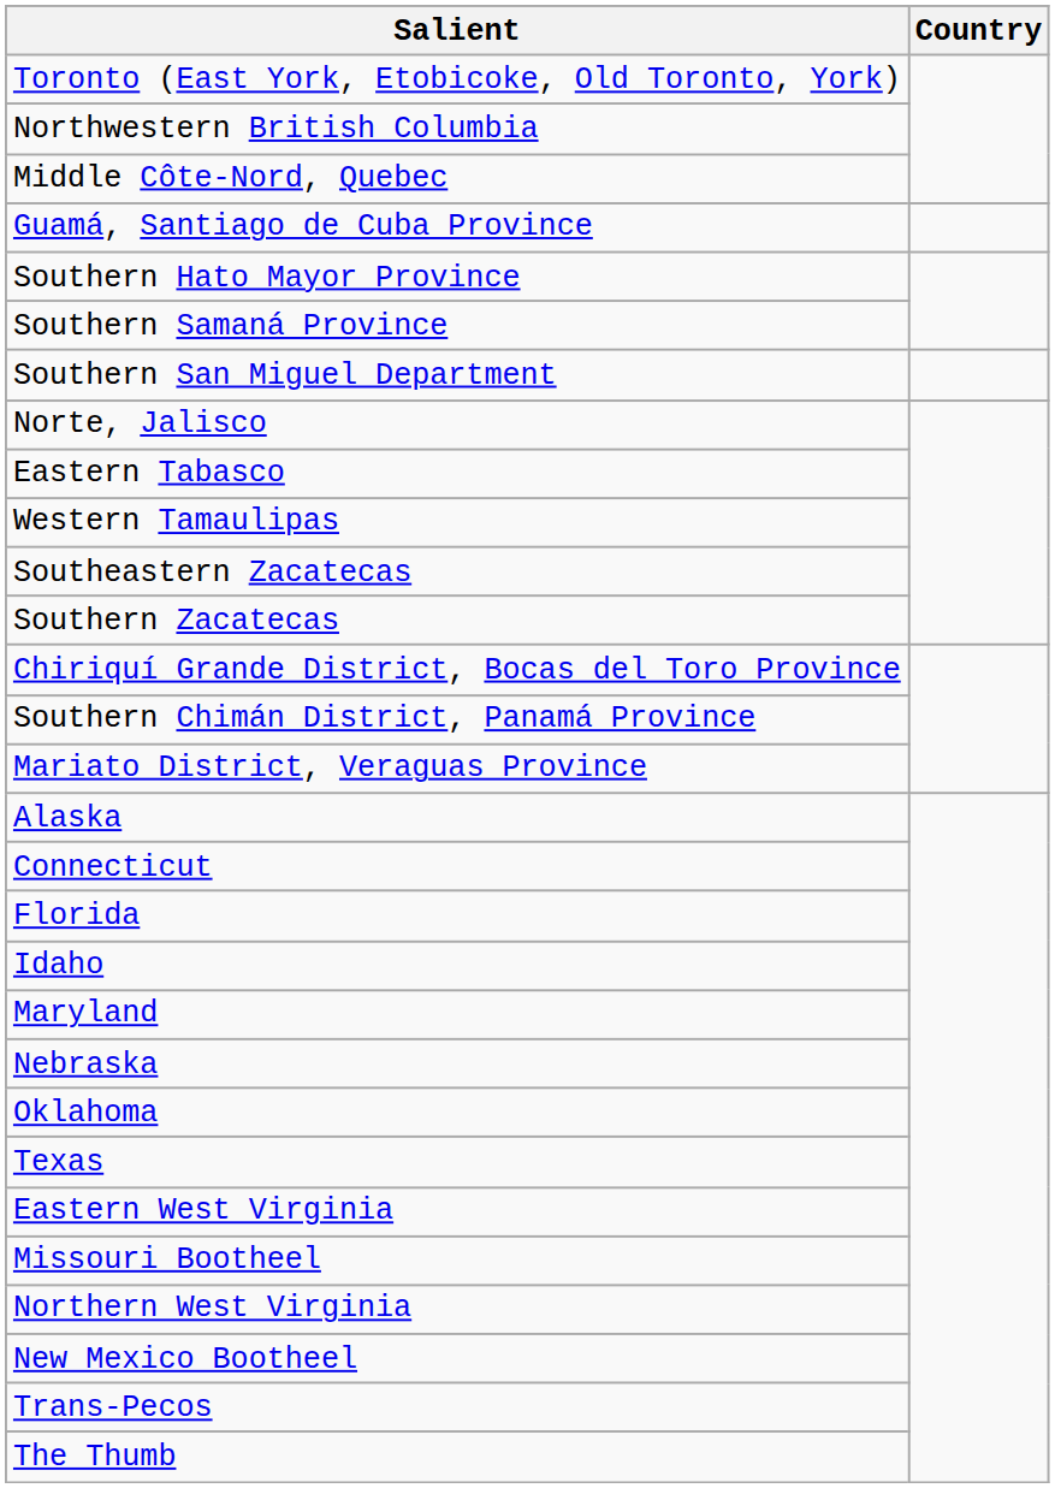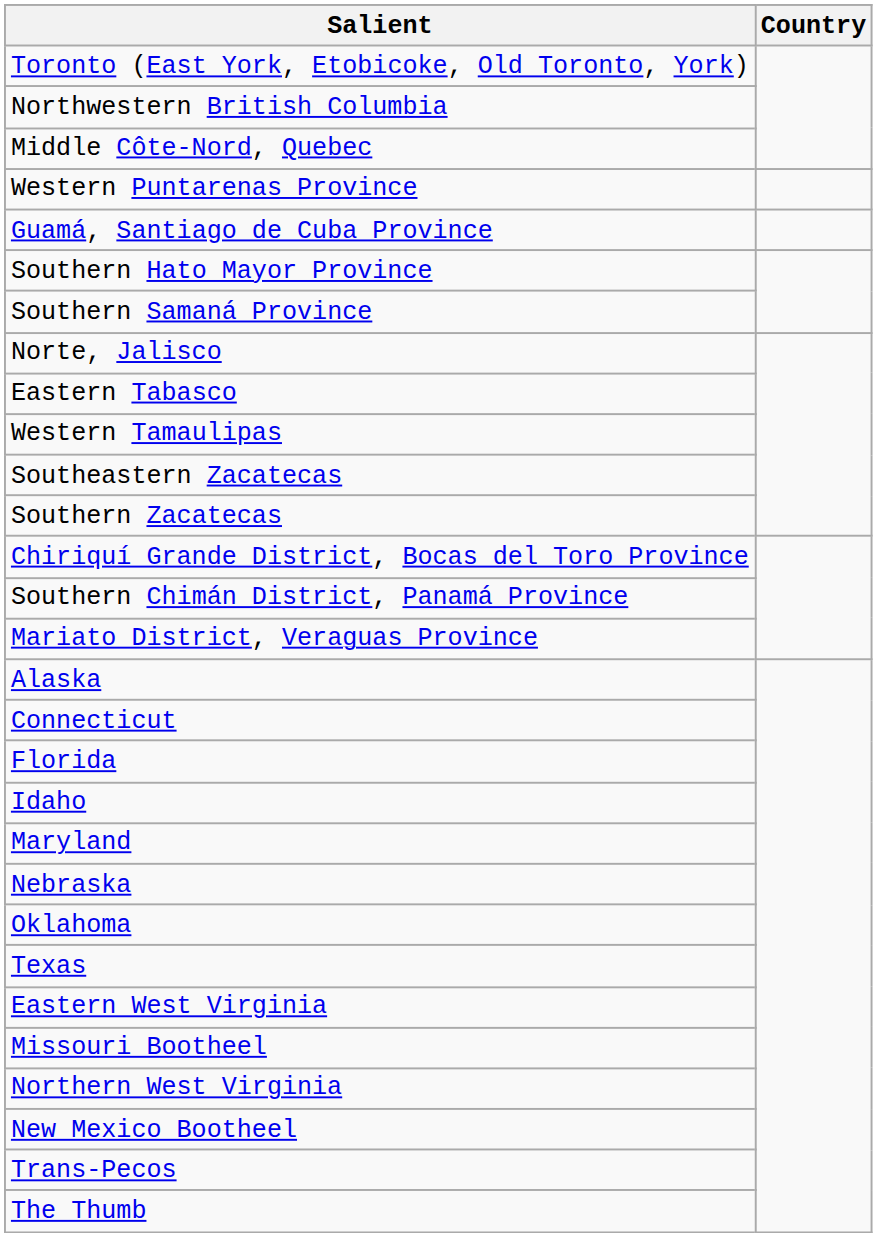 <table class="wikitable sortable">
 <tr>
 <th>Salient</th>
 <th>Country</th>
 </tr>
 <tr>
 <td><a href='#'>Toronto</a> (<a href='#'>East York</a>, <a href='#'>Etobicoke</a>, <a href='#'>Old Toronto</a>, <a href='#'>York</a>)</td>
 <td rowspan="3"></td>
 </tr>
 <tr>
 <td>Northwestern <a href='#'>British Columbia</a></td>
 </tr>
 <tr>
 <td>Middle <a href='#'>Côte-Nord</a>, <a href='#'>Quebec</a></td>
 </tr>
 <tr>
+<td>Western <a href='#'>Puntarenas Province</a></td>
+<td></td>
+</tr>
+<tr>
 <td><a href='#'>Guamá</a>, <a href='#'>Santiago de Cuba Province</a></td>
 <td></td>
 </tr>
 <tr>
 <td>Southern <a href='#'>Hato Mayor Province</a></td>
 <td rowspan="2"></td>
 </tr>
 <tr>
 <td>Southern <a href='#'>Samaná Province</a></td>
-</tr>
-<tr>
-<td>Southern <a href='#'>San Miguel Department</a></td>
-<td></td>
 </tr>
 <tr>
 <td>Norte, <a href='#'>Jalisco</a></td>
 <td rowspan="5"></td>
 </tr>
 <tr>
 <td>Eastern <a href='#'>Tabasco</a></td>
 </tr>
 <tr>
 <td>Western <a href='#'>Tamaulipas</a></td>
 </tr>
 <tr>
 <td>Southeastern <a href='#'>Zacatecas</a></td>
 </tr>
 <tr>
 <td>Southern <a href='#'>Zacatecas</a></td>
 </tr>
 <tr>
 <td><a href='#'>Chiriquí Grande District</a>, <a href='#'>Bocas del Toro Province</a></td>
 <td rowspan="3"></td>
 </tr>
 <tr>
 <td>Southern <a href='#'>Chimán District</a>, <a href='#'>Panamá Province</a></td>
 </tr>
 <tr>
 <td><a href='#'>Mariato District</a>, <a href='#'>Veraguas Province</a></td>
 </tr>
 <tr>
 <td><a href='#'>Alaska</a></td>
 <td rowspan="14"></td>
 </tr>
 <tr>
 <td><a href='#'>Connecticut</a></td>
 </tr>
 <tr>
 <td><a href='#'>Florida</a></td>
 </tr>
 <tr>
 <td><a href='#'>Idaho</a></td>
 </tr>
 <tr>
 <td><a href='#'>Maryland</a></td>
 </tr>
 <tr>
 <td><a href='#'>Nebraska</a></td>
 </tr>
 <tr>
 <td><a href='#'>Oklahoma</a></td>
 </tr>
 <tr>
 <td><a href='#'>Texas</a></td>
 </tr>
 <tr>
 <td><a href='#'>Eastern West Virginia</a></td>
 </tr>
 <tr>
 <td><a href='#'>Missouri Bootheel</a></td>
 </tr>
 <tr>
 <td><a href='#'>Northern West Virginia</a></td>
 </tr>
 <tr>
 <td><a href='#'>New Mexico Bootheel</a></td>
 </tr>
 <tr>
 <td><a href='#'>Trans-Pecos</a></td>
 </tr>
 <tr>
 <td><a href='#'>The Thumb</a></td>
 </tr>
 </table>
